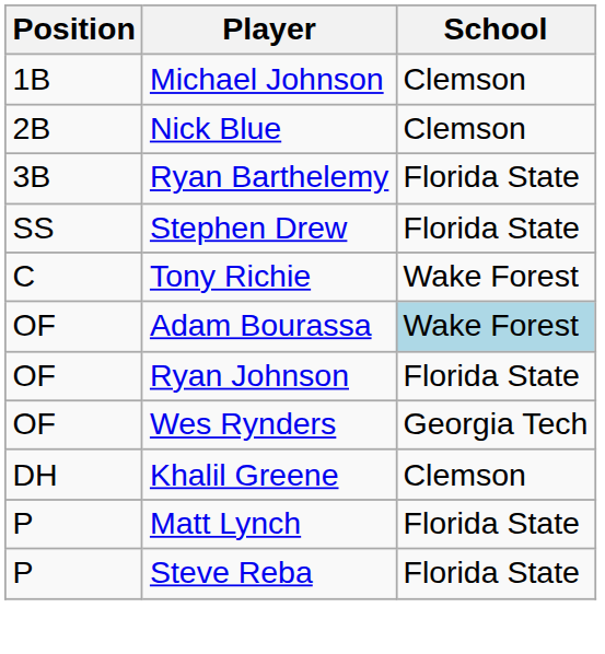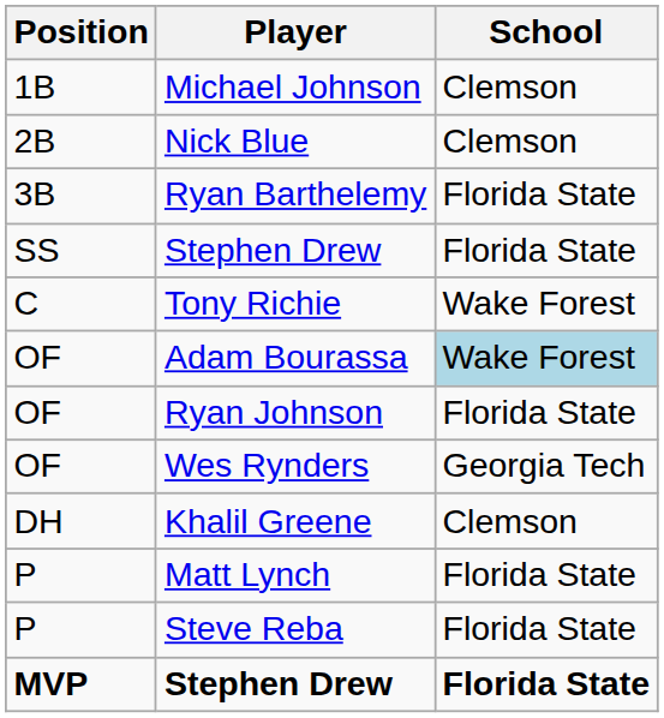 <table class="wikitable">
 <tr>
 <th>Position</th>
 <th>Player</th>
 <th>School</th>
 </tr>
 <tr>
 <td>1B</td>
 <td><a href='#'>Michael Johnson</a></td>
 <td>Clemson</td>
 </tr>
 <tr>
 <td>2B</td>
 <td><a href='#'>Nick Blue</a></td>
 <td>Clemson</td>
 </tr>
 <tr>
 <td>3B</td>
 <td><a href='#'>Ryan Barthelemy</a></td>
 <td>Florida State</td>
 </tr>
 <tr>
 <td>SS</td>
 <td><a href='#'>Stephen Drew</a></td>
 <td>Florida State</td>
 </tr>
 <tr>
 <td>C</td>
 <td><a href='#'>Tony Richie</a></td>
 <td>Wake Forest</td>
 </tr>
 <tr>
 <td>OF</td>
 <td><a href='#'>Adam Bourassa</a></td>
 <td style="background: lightblue;">Wake Forest</td>
 </tr>
 <tr>
 <td>OF</td>
 <td><a href='#'>Ryan Johnson</a></td>
 <td>Florida State</td>
 </tr>
 <tr>
 <td>OF</td>
 <td><a href='#'>Wes Rynders</a></td>
 <td>Georgia Tech</td>
 </tr>
 <tr>
 <td>DH</td>
 <td><a href='#'>Khalil Greene</a></td>
 <td>Clemson</td>
 </tr>
 <tr>
 <td>P</td>
 <td><a href='#'>Matt Lynch</a></td>
 <td>Florida State</td>
 </tr>
 <tr>
 <td>P</td>
 <td><a href='#'>Steve Reba</a></td>
 <td>Florida State</td>
 </tr>
+<tr>
+<td><strong>MVP</strong></td>
+<td><strong>Stephen Drew</strong></td>
+<td><strong>Florida State</strong></td>
+</tr>
 </table>
